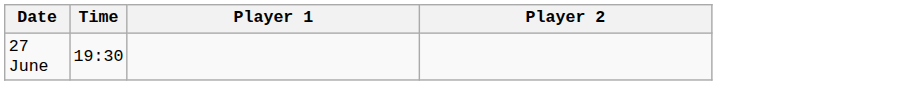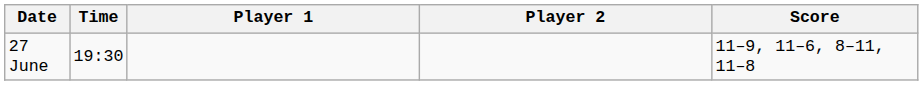 <table class="sortable wikitable" style="font-size:90%">
 <tr>
 <th width="40">Date</th>
 <th width="30">Time</th>
 <th width="200">Player 1</th>
 <th width="200">Player 2</th>
+<th width="140">Score</th>
 </tr>
 <tr>
 <td>27 June</td>
 <td>19:30</td>
 <td><strong></strong></td>
 <td></td>
+<td>11–9, 11–6, 8–11, 11–8</td>
 </tr>
 </table>
